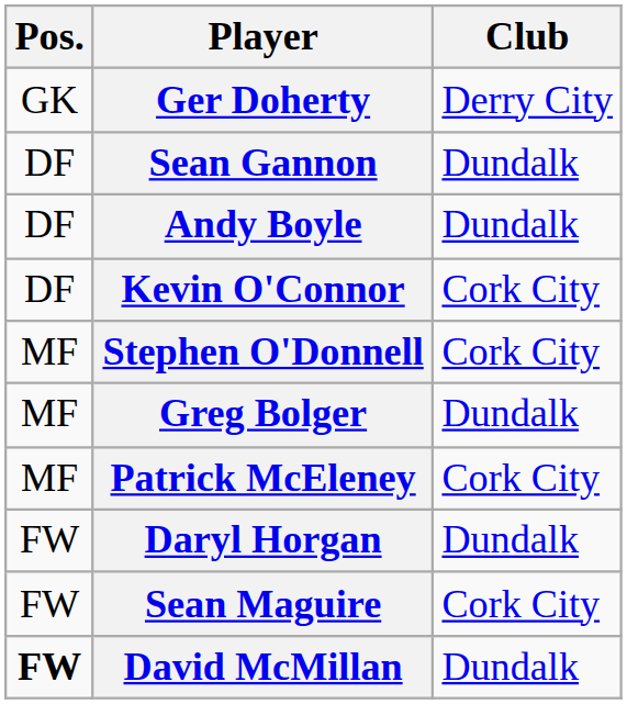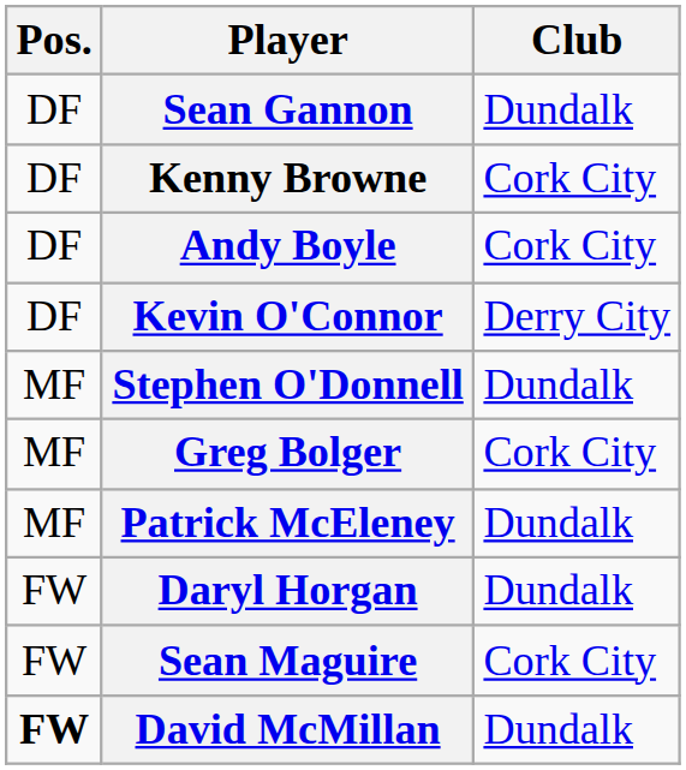 <table class="wikitable plainrowheaders" style="text-align: left">
 <tr>
 <th scope=col>Pos.</th>
 <th scope=col>Player</th>
 <th scope=col>Club</th>
-</tr>
-<tr>
-<td style=text-align:center>GK</td>
-<th scope=row><a href='#'>Ger Doherty</a> </th>
-<td><a href='#'>Derry City</a></td>
 </tr>
 <tr>
 <td style=text-align:center>DF</td>
 <th scope=row><a href='#'>Sean Gannon</a> </th>
 <td><a href='#'>Dundalk</a></td>
 </tr>
 <tr>
 <td style=text-align:center>DF</td>
+<th scope=row>Kenny Browne </th>
+<td><a href='#'>Cork City</a></td>
+</tr>
+<tr>
+<td style=text-align:center>DF</td>
 <th scope=row><a href='#'>Andy Boyle</a> </th>
-<td><a href='#'>Dundalk</a></td>
+<td><a href='#'>Cork City</a></td>
 </tr>
 <tr>
 <td style=text-align:center>DF</td>
 <th scope=row><a href='#'>Kevin O'Connor</a> </th>
+<td><a href='#'>Derry City</a></td>
+</tr>
+<tr>
+<td style=text-align:center>MF</td>
+<th scope=row><a href='#'>Stephen O'Donnell</a> </th>
+<td><a href='#'>Dundalk</a></td>
+</tr>
+<tr>
+<td style=text-align:center>MF</td>
+<th scope=row><a href='#'>Greg Bolger</a> </th>
 <td><a href='#'>Cork City</a></td>
 </tr>
 <tr>
 <td style=text-align:center>MF</td>
-<th scope=row><a href='#'>Stephen O'Donnell</a> </th>
-<td><a href='#'>Cork City</a></td>
-</tr>
-<tr>
-<td style=text-align:center>MF</td>
-<th scope=row><a href='#'>Greg Bolger</a> </th>
+<th scope=row><a href='#'>Patrick McEleney</a> </th>
 <td><a href='#'>Dundalk</a></td>
-</tr>
-<tr>
-<td style=text-align:center>MF</td>
-<th scope=row><a href='#'>Patrick McEleney</a> </th>
-<td><a href='#'>Cork City</a></td>
 </tr>
 <tr>
 <td style=text-align:center>FW</td>
 <th scope=row><a href='#'>Daryl Horgan</a> </th>
 <td><a href='#'>Dundalk</a></td>
 </tr>
 <tr>
 <td style=text-align:center>FW</td>
 <th scope=row><a href='#'>Sean Maguire</a> </th>
 <td><a href='#'>Cork City</a></td>
 </tr>
 <tr>
 <td style=text-align:center><strong>FW</strong></td>
 <th scope=row><a href='#'>David McMillan</a> </th>
 <td><a href='#'>Dundalk</a></td>
 </tr>
 </table>
